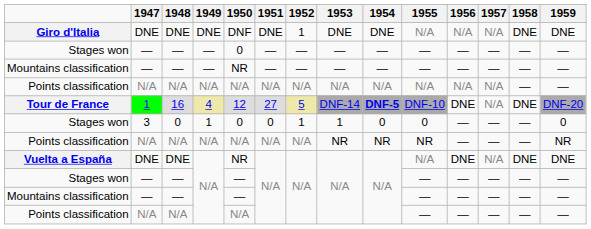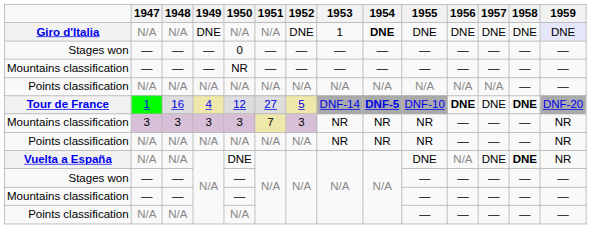 <table class="wikitable">
 <tr>
 <td></td>
 <th scope="col">1947</th>
 <th scope="col">1948</th>
 <th scope="col">1949</th>
 <th scope="col">1950</th>
 <th scope="col">1951</th>
 <th scope="col">1952</th>
 <th scope="col">1953</th>
 <th scope="col">1954</th>
 <th scope="col">1955</th>
 <th scope="col">1956</th>
 <th scope="col">1957</th>
 <th scope="col">1958</th>
 <th scope="col">1959</th>
 </tr>
 <tr>
 <th scope="row"><a href='#'>Giro d'Italia</a></th>
+<td align="center" style="color:#888888;">N/A</td>
+<td align="center" style="color:#888888;">N/A</td>
+<td align="center">DNE</td>
+<td align="center" style="color:#888888;">N/A</td>
+<td align="center" style="color:#888888;">N/A</td>
+<td align="center">DNE</td>
+<td align="center">1</td>
+<td align="center"><strong>DNE</strong></td>
 <td align="center">DNE</td>
 <td align="center">DNE</td>
 <td align="center">DNE</td>
-<td align="center">DNF</td>
 <td align="center">DNE</td>
-<td align="center">1</td>
-<td align="center">DNE</td>
-<td align="center">DNE</td>
-<td align="center" style="color:#888888;">N/A</td>
-<td align="center" style="color:#888888;">N/A</td>
-<td align="center" style="color:#888888;">N/A</td>
-<td align="center">DNE</td>
-<td align="center">DNE</td>
+<td align="center" style="background: lavender;">DNE</td>
 </tr>
 <tr>
 <td align="right">Stages won</td>
 <td align="center">—</td>
 <td align="center">—</td>
 <td align="center">—</td>
 <td align="center">0</td>
 <td align="center">—</td>
 <td align="center">—</td>
 <td align="center">—</td>
 <td align="center">—</td>
 <td align="center">—</td>
 <td align="center">—</td>
 <td align="center">—</td>
 <td align="center">—</td>
 <td align="center">—</td>
 </tr>
 <tr>
 <td align="right">Mountains classification</td>
 <td align="center">—</td>
 <td align="center">—</td>
 <td align="center">—</td>
 <td align="center">NR</td>
 <td align="center">—</td>
 <td align="center">—</td>
 <td align="center">—</td>
 <td align="center">—</td>
 <td align="center">—</td>
 <td align="center">—</td>
 <td align="center">—</td>
 <td align="center">—</td>
 <td align="center">—</td>
 </tr>
 <tr>
 <td align="right">Points classification</td>
 <td align="center" style="color:#888888;">N/A</td>
 <td align="center" style="color:#888888;">N/A</td>
 <td align="center" style="color:#888888;">N/A</td>
 <td align="center" style="color:#888888;">N/A</td>
 <td align="center" style="color:#888888;">N/A</td>
 <td align="center" style="color:#888888;">N/A</td>
 <td align="center" style="color:#888888;">N/A</td>
 <td align="center" style="color:#888888;">N/A</td>
 <td align="center" style="color:#888888;">N/A</td>
 <td align="center" style="color:#888888;">N/A</td>
 <td align="center" style="color:#888888;">N/A</td>
 <td align="center">—</td>
 <td align="center">—</td>
 </tr>
 <tr>
 <th scope="row"><a href='#'>Tour de France</a></th>
 <td align="center" style="background:#00ff00;"><a href='#'>1</a></td>
 <td align="center" style="background:#DDDDDD;"><a href='#'>16</a></td>
 <td align="center" style="background:#EEE8AA;"><a href='#'>4</a></td>
 <td align="center" style="background:#DDDDDD;"><a href='#'>12</a></td>
 <td align="center" style="background:#DDDDDD;"><a href='#'>27</a></td>
 <td align="center" style="background:#EEE8AA;"><a href='#'>5</a></td>
 <td align="center" style="background:#AAAAAA;"><a href='#'>DNF-14</a></td>
 <td align="center" style="background:#AAAAAA;"><strong><a href='#'>DNF-5</a></strong></td>
 <td align="center" style="background:#AAAAAA;"><a href='#'>DNF-10</a></td>
+<td align="center"><strong>DNE</strong></td>
 <td align="center">DNE</td>
-<td align="center" style="color:#888888;">N/A</td>
-<td align="center">DNE</td>
+<td align="center"><strong>DNE</strong></td>
 <td align="center" style="background:#AAAAAA;"><a href='#'>DNF-20</a></td>
 </tr>
 <tr>
-<td align="right">Stages won</td>
-<td align="center">3</td>
-<td align="center">0</td>
-<td align="center">1</td>
-<td align="center">0</td>
-<td align="center">0</td>
-<td align="center">1</td>
-<td align="center">1</td>
-<td align="center">0</td>
-<td align="center">0</td>
+<td align="right">Mountains classification</td>
+<td align="center" style="background:#D8BFD8;">3</td>
+<td align="center" style="background:#D8BFD8;">3</td>
+<td align="center" style="background:#D8BFD8;">3</td>
+<td align="center" style="background:#D8BFD8;">3</td>
+<td align="center" style="background:#EEE8AA;">7</td>
+<td align="center" style="background:#D8BFD8;">3</td>
+<td align="center">NR</td>
+<td align="center">NR</td>
+<td align="center">NR</td>
 <td align="center">—</td>
 <td align="center">—</td>
 <td align="center">—</td>
-<td align="center">0</td>
+<td align="center">NR</td>
 </tr>
 <tr>
 <td align="right">Points classification</td>
 <td align="center" style="color:#888888;">N/A</td>
 <td align="center" style="color:#888888;">N/A</td>
 <td align="center" style="color:#888888;">N/A</td>
 <td align="center" style="color:#888888;">N/A</td>
 <td align="center" style="color:#888888;">N/A</td>
 <td align="center" style="color:#888888;">N/A</td>
 <td align="center">NR</td>
 <td align="center">NR</td>
 <td align="center">NR</td>
 <td align="center">—</td>
 <td align="center">—</td>
 <td align="center">—</td>
 <td align="center">NR</td>
 </tr>
 <tr>
 <th scope="row"><a href='#'>Vuelta a España</a></th>
+<td align="center" style="color:#888888;">N/A</td>
+<td align="center" style="color:#888888;">N/A</td>
+<td rowspan=4 align="center" style="color:#888888;">N/A</td>
 <td align="center">DNE</td>
-<td align="center">DNE</td>
-<td rowspan=4 align="center" style="color:#888888;">N/A</td>
-<td align="center">NR</td>
 <td rowspan=4 align="center" style="color:#888888;">N/A</td>
 <td rowspan=4 align="center" style="color:#888888;">N/A</td>
 <td rowspan=4 align="center" style="color:#888888;">N/A</td>
 <td rowspan=4 align="center" style="color:#888888;">N/A</td>
-<td align="center" style="color:#888888;">N/A</td>
 <td align="center">DNE</td>
 <td align="center" style="color:#888888;">N/A</td>
 <td align="center">DNE</td>
-<td align="center">DNE</td>
+<td align="center"><strong>DNE</strong></td>
+<td align="center">NR</td>
 </tr>
 <tr>
 <td align="right">Stages won</td>
 <td align="center">—</td>
 <td align="center">—</td>
 <td align="center">—</td>
 <td align="center">—</td>
 <td align="center">—</td>
 <td align="center">—</td>
 <td align="center">—</td>
 <td align="center">—</td>
 </tr>
 <tr>
 <td align="right">Mountains classification</td>
 <td align="center">—</td>
 <td align="center">—</td>
 <td align="center">—</td>
 <td align="center">—</td>
 <td align="center">—</td>
 <td align="center">—</td>
 <td align="center">—</td>
 <td align="center">—</td>
 </tr>
 <tr>
 <td align="right">Points classification</td>
 <td align="center" style="color:#888888;">N/A</td>
 <td align="center" style="color:#888888;">N/A</td>
 <td align="center" style="color:#888888;">N/A</td>
 <td align="center">—</td>
 <td align="center">—</td>
 <td align="center">—</td>
 <td align="center">—</td>
 <td align="center">—</td>
 </tr>
 </table>
